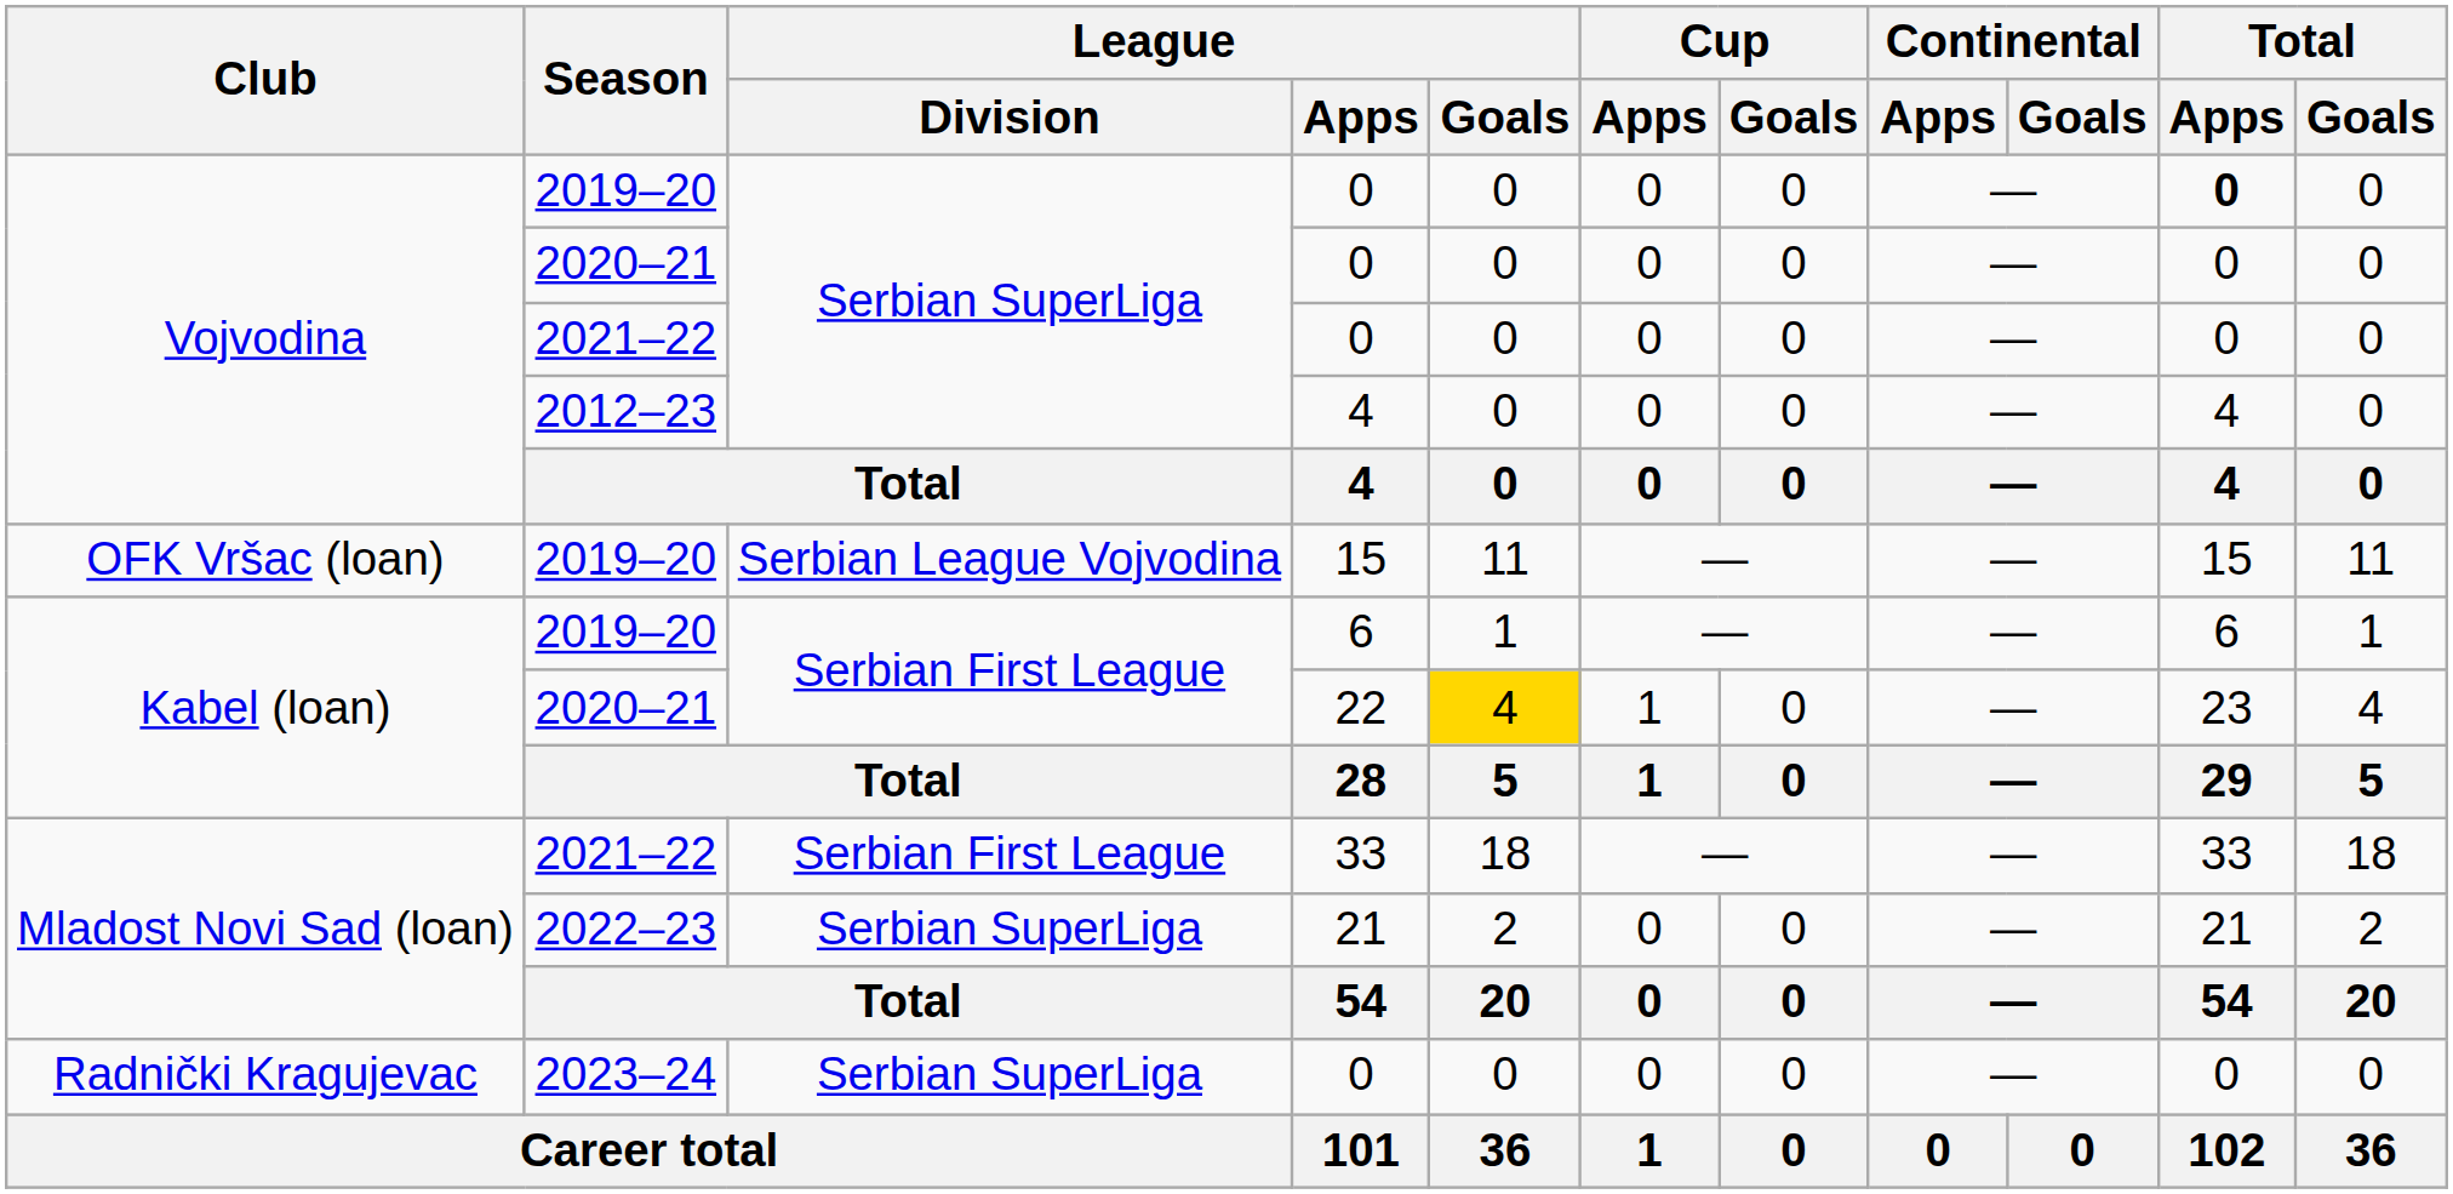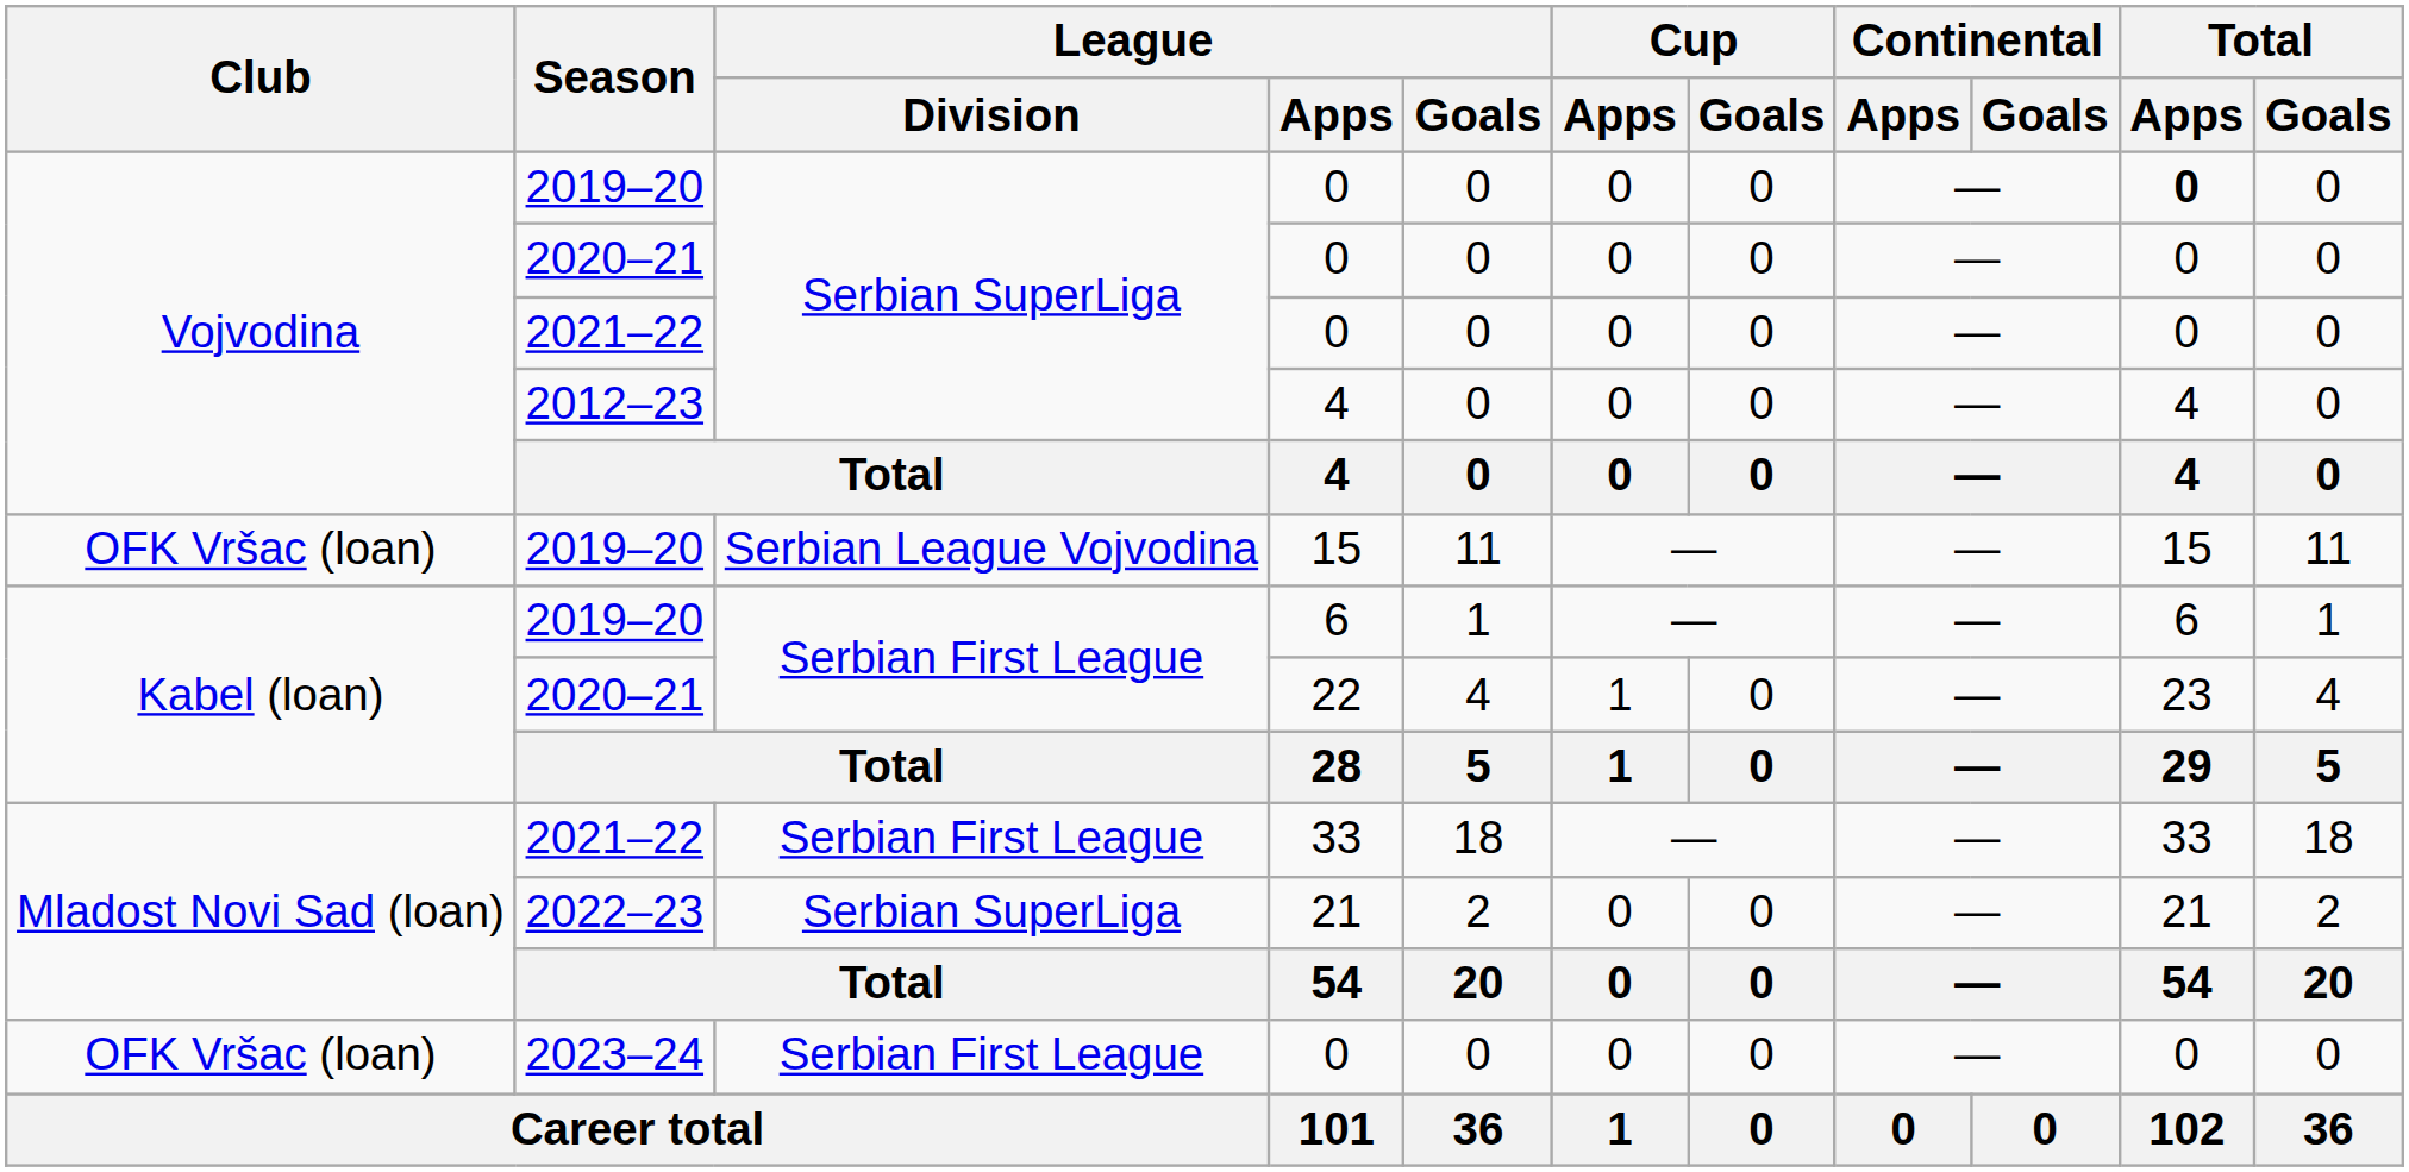 <table class="wikitable" style="text-align:center">
 <tr>
 <th rowspan="2">Club</th>
 <th rowspan="2">Season</th>
 <th colspan="3">League</th>
 <th colspan="2">Cup</th>
 <th colspan="2">Continental</th>
 <th colspan="2">Total</th>
 </tr>
 <tr>
 <th>Division</th>
 <th>Apps</th>
 <th>Goals</th>
 <th>Apps</th>
 <th>Goals</th>
 <th>Apps</th>
 <th>Goals</th>
 <th>Apps</th>
 <th>Goals</th>
 </tr>
 <tr>
 <td rowspan="5"><a href='#'>Vojvodina</a></td>
 <td><a href='#'>2019–20</a></td>
 <td rowspan="4"><a href='#'>Serbian SuperLiga</a></td>
 <td>0</td>
 <td>0</td>
 <td>0</td>
 <td>0</td>
 <td colspan="2">—</td>
 <td><strong>0</strong></td>
 <td>0</td>
 </tr>
 <tr>
 <td><a href='#'>2020–21</a></td>
 <td>0</td>
 <td>0</td>
 <td>0</td>
 <td>0</td>
 <td colspan="2">—</td>
 <td>0</td>
 <td>0</td>
 </tr>
 <tr>
 <td><a href='#'>2021–22</a></td>
 <td>0</td>
 <td>0</td>
 <td>0</td>
 <td>0</td>
 <td colspan="2">—</td>
 <td>0</td>
 <td>0</td>
 </tr>
 <tr>
 <td><a href='#'>2012–23</a></td>
 <td>4</td>
 <td>0</td>
 <td>0</td>
 <td>0</td>
 <td colspan="2">—</td>
 <td>4</td>
 <td>0</td>
 </tr>
 <tr>
 <th colspan="2">Total</th>
 <th>4</th>
 <th>0</th>
 <th>0</th>
 <th>0</th>
 <th colspan="2">—</th>
 <th>4</th>
 <th>0</th>
 </tr>
 <tr>
 <td><a href='#'>OFK Vršac</a> (loan)</td>
 <td><a href='#'>2019–20</a></td>
 <td><a href='#'>Serbian League Vojvodina</a></td>
 <td>15</td>
 <td>11</td>
 <td colspan="2">—</td>
 <td colspan="2">—</td>
 <td>15</td>
 <td>11</td>
 </tr>
 <tr>
 <td rowspan="3"><a href='#'>Kabel</a> (loan)</td>
 <td><a href='#'>2019–20</a></td>
 <td rowspan="2"><a href='#'>Serbian First League</a></td>
 <td>6</td>
 <td>1</td>
 <td colspan="2">—</td>
 <td colspan="2">—</td>
 <td>6</td>
 <td>1</td>
 </tr>
 <tr>
 <td><a href='#'>2020–21</a></td>
 <td>22</td>
-<td style="background: gold;">4</td>
+<td>4</td>
 <td>1</td>
 <td>0</td>
 <td colspan="2">—</td>
 <td>23</td>
 <td>4</td>
 </tr>
 <tr>
 <th colspan="2">Total</th>
 <th>28</th>
 <th>5</th>
 <th>1</th>
 <th>0</th>
 <th colspan="2">—</th>
 <th>29</th>
 <th>5</th>
 </tr>
 <tr>
 <td rowspan="3"><a href='#'>Mladost Novi Sad</a> (loan)</td>
 <td><a href='#'>2021–22</a></td>
 <td><a href='#'>Serbian First League</a></td>
 <td>33</td>
 <td>18</td>
 <td colspan="2">—</td>
 <td colspan="2">—</td>
 <td>33</td>
 <td>18</td>
 </tr>
 <tr>
 <td><a href='#'>2022–23</a></td>
 <td><a href='#'>Serbian SuperLiga</a></td>
 <td>21</td>
 <td>2</td>
 <td>0</td>
 <td>0</td>
 <td colspan="2">—</td>
 <td>21</td>
 <td>2</td>
 </tr>
 <tr>
 <th colspan="2">Total</th>
 <th>54</th>
 <th>20</th>
 <th>0</th>
 <th>0</th>
 <th colspan="2">—</th>
 <th>54</th>
 <th>20</th>
 </tr>
 <tr>
-<td><a href='#'>Radnički Kragujevac</a></td>
+<td><a href='#'>OFK Vršac</a> (loan)</td>
 <td><a href='#'>2023–24</a></td>
-<td><a href='#'>Serbian SuperLiga</a></td>
+<td><a href='#'>Serbian First League</a></td>
 <td>0</td>
 <td>0</td>
 <td>0</td>
 <td>0</td>
 <td colspan="2">—</td>
 <td>0</td>
 <td>0</td>
 </tr>
 <tr>
 <th colspan="3">Career total</th>
 <th>101</th>
 <th>36</th>
 <th>1</th>
 <th>0</th>
 <th>0</th>
 <th>0</th>
 <th>102</th>
 <th>36</th>
 </tr>
 </table>
